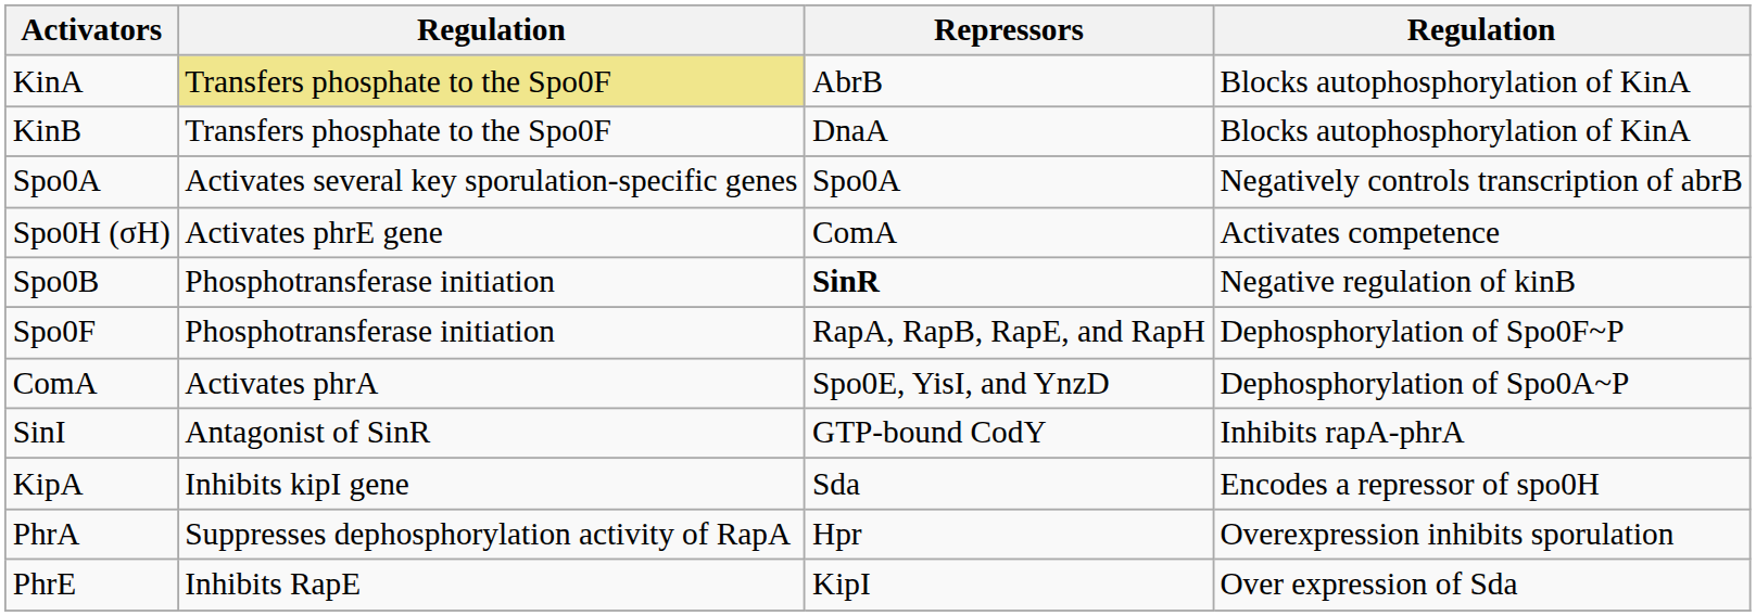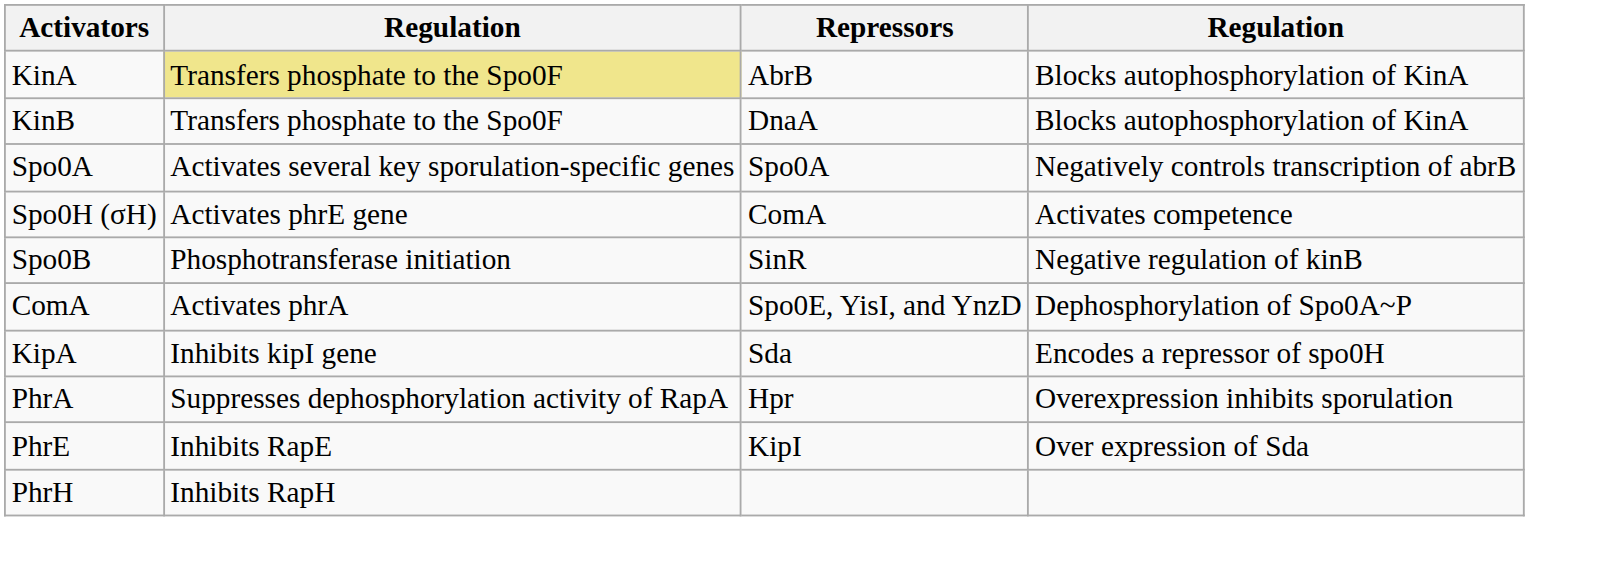 <table class="wikitable sortable">
 <tr>
 <th>Activators</th>
 <th>Regulation</th>
 <th>Repressors</th>
 <th>Regulation</th>
 </tr>
 <tr>
 <td>KinA</td>
 <td style="background: khaki;">Transfers phosphate to the Spo0F</td>
 <td>AbrB</td>
 <td>Blocks autophosphorylation of KinA</td>
 </tr>
 <tr>
 <td>KinB</td>
 <td>Transfers phosphate to the Spo0F</td>
 <td>DnaA</td>
 <td>Blocks autophosphorylation of KinA</td>
 </tr>
 <tr>
 <td>Spo0A</td>
 <td>Activates several key sporulation-specific genes</td>
 <td>Spo0A</td>
 <td>Negatively controls transcription of abrB</td>
 </tr>
 <tr>
 <td>Spo0H (σH)</td>
 <td>Activates phrE gene</td>
 <td>ComA</td>
 <td>Activates competence</td>
 </tr>
 <tr>
 <td>Spo0B</td>
 <td>Phosphotransferase initiation</td>
-<td><strong>SinR</strong></td>
+<td>SinR</td>
 <td>Negative regulation of kinB</td>
-</tr>
-<tr>
-<td>Spo0F</td>
-<td>Phosphotransferase initiation</td>
-<td>RapA, RapB, RapE, and RapH</td>
-<td>Dephosphorylation of Spo0F~P</td>
 </tr>
 <tr>
 <td>ComA</td>
 <td>Activates phrA</td>
 <td>Spo0E, YisI, and YnzD</td>
 <td>Dephosphorylation of Spo0A~P</td>
-</tr>
-<tr>
-<td>SinI</td>
-<td>Antagonist of SinR</td>
-<td>GTP-bound CodY</td>
-<td>Inhibits rapA-phrA</td>
 </tr>
 <tr>
 <td>KipA</td>
 <td>Inhibits kipI gene</td>
 <td>Sda</td>
 <td>Encodes a repressor of spo0H</td>
 </tr>
 <tr>
 <td>PhrA</td>
 <td>Suppresses dephosphorylation activity of RapA</td>
 <td>Hpr</td>
 <td>Overexpression inhibits sporulation</td>
 </tr>
 <tr>
 <td>PhrE</td>
 <td>Inhibits RapE</td>
 <td>KipI</td>
 <td>Over expression of Sda</td>
 </tr>
+<tr>
+<td>PhrH</td>
+<td>Inhibits RapH</td>
+<td></td>
+<td></td>
+</tr>
 </table>
